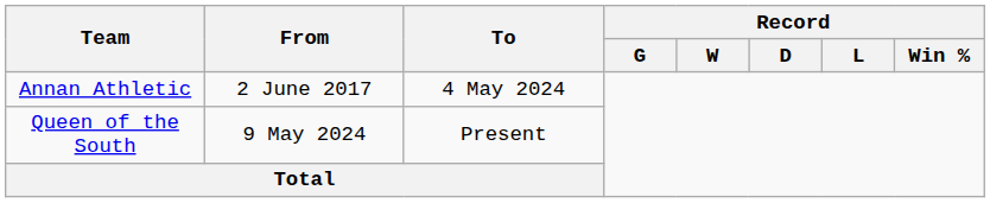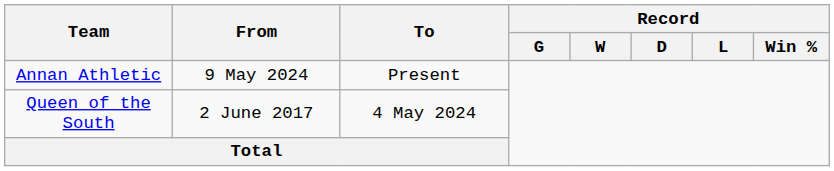 <table class="wikitable" style="text-align: center">
 <tr>
 <th rowspan=2! width=120>Team</th>
 <th rowspan=2! width=120>From</th>
 <th rowspan=2! width=120>To</th>
 <th colspan="5">Record</th>
 </tr>
 <tr>
 <th width=40>G</th>
 <th width=40>W</th>
 <th width=40>D</th>
 <th width=40>L</th>
 <th width=50>Win %</th>
 </tr>
 <tr>
 <td align=centre><a href='#'>Annan Athletic</a></td>
-<td align=centre>2 June 2017</td>
-<td align=centre>4 May 2024<br></td>
+<td align=centre>9 May 2024</td>
+<td align=centre>Present<br></td>
 </tr>
 <tr>
 <td align=centre><a href='#'>Queen of the South</a></td>
-<td align=centre>9 May 2024</td>
-<td align=centre>Present<br></td>
+<td align=centre>2 June 2017</td>
+<td align=centre>4 May 2024<br></td>
 </tr>
 <tr>
 <th colspan=3>Total<br></th>
 </tr>
 </table>
